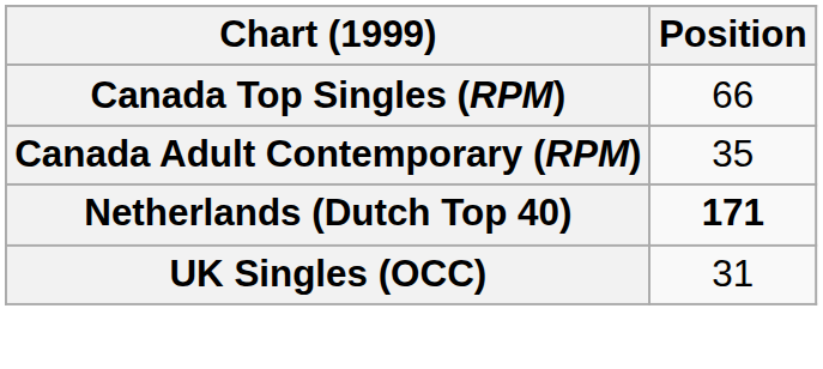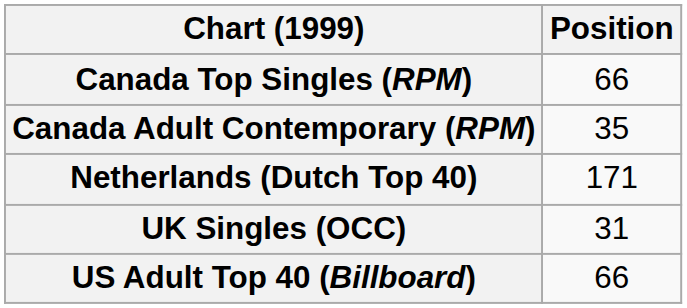 <table class="wikitable sortable plainrowheaders" style="text-align:center">
 <tr>
 <th scope="col">Chart (1999)</th>
 <th scope="col">Position</th>
 </tr>
 <tr>
 <th scope="row">Canada Top Singles (<em>RPM</em>)</th>
 <td>66</td>
 </tr>
 <tr>
 <th scope="row">Canada Adult Contemporary (<em>RPM</em>)</th>
 <td>35</td>
 </tr>
 <tr>
 <th scope="row">Netherlands (Dutch Top 40)</th>
-<td><strong>171</strong></td>
+<td>171</td>
 </tr>
 <tr>
 <th scope="row">UK Singles (OCC)</th>
 <td>31</td>
 </tr>
+<tr>
+<th scope="row">US Adult Top 40 (<em>Billboard</em>)</th>
+<td>66</td>
+</tr>
 </table>
